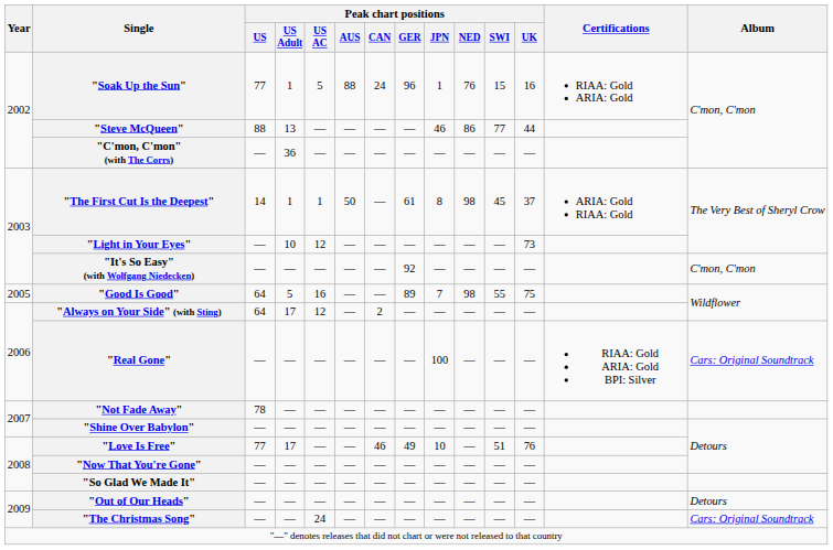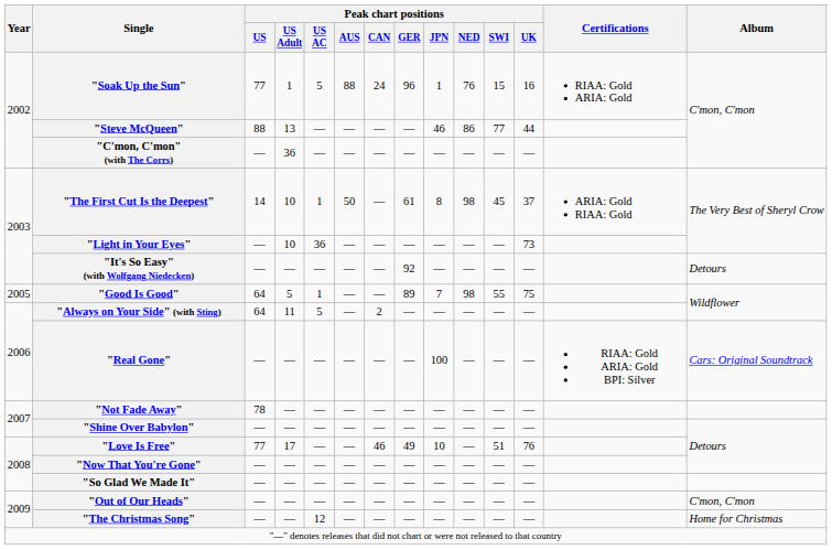 <table class="wikitable plainrowheaders" style="text-align:center;">
 <tr>
 <th rowspan="2">Year</th>
 <th rowspan="2" style="width:18em;">Single</th>
 <th colspan="10">Peak chart positions</th>
 <th rowspan="2" style="width:12em;"><a href='#'>Certifications</a></th>
 <th rowspan="2">Album</th>
 </tr>
 <tr style="font-size:90%;">
 <th style="width:35px;"><a href='#'>US</a><br></th>
 <th style="width:35px;"><a href='#'>US Adult</a><br></th>
 <th style="width:35px;"><a href='#'>US AC</a><br></th>
 <th style="width:35px;"><a href='#'>AUS</a><br></th>
 <th style="width:35px;"><a href='#'>CAN</a><br></th>
 <th style="width:35px;"><a href='#'>GER</a><br></th>
 <th style="width:35px;"><a href='#'>JPN</a><br></th>
 <th style="width:35px;"><a href='#'>NED</a><br></th>
 <th style="width:35px;"><a href='#'>SWI</a><br></th>
 <th style="width:35px;"><a href='#'>UK</a><br></th>
 </tr>
 <tr>
 <td rowspan="3">2002</td>
 <th scope="row">"<a href='#'>Soak Up the Sun</a>"</th>
 <td>77</td>
 <td>1</td>
 <td>5</td>
 <td>88</td>
 <td>24</td>
 <td>96</td>
 <td>1</td>
 <td>76</td>
 <td>15</td>
 <td>16</td>
 <td style="text-align:left;"><br><ul><li>RIAA: Gold</li><li>ARIA: Gold</li></ul></td>
 <td style="text-align:left;" rowspan="3"><em>C'mon, C'mon</em></td>
 </tr>
 <tr>
 <th scope="row">"<a href='#'>Steve McQueen</a>"</th>
 <td>88</td>
 <td>13</td>
 <td>—</td>
 <td>—</td>
 <td>—</td>
 <td>—</td>
 <td>46</td>
 <td>86</td>
 <td>77</td>
 <td>44</td>
 <td></td>
 </tr>
 <tr>
 <th scope="row">"C'mon, C'mon"<br> <small>(with <a href='#'>The Corrs</a>)</small></th>
 <td>—</td>
 <td>36</td>
 <td>—</td>
 <td>—</td>
 <td>—</td>
 <td>—</td>
 <td>—</td>
 <td>—</td>
 <td>—</td>
 <td>—</td>
 <td></td>
 </tr>
 <tr>
 <td rowspan="3">2003</td>
 <th scope="row">"<a href='#'>The First Cut Is the Deepest</a>"</th>
 <td>14</td>
-<td>1</td>
+<td>10</td>
 <td>1</td>
 <td>50</td>
 <td>—</td>
 <td>61</td>
 <td>8</td>
 <td>98</td>
 <td>45</td>
 <td>37</td>
 <td style="text-align:left;"><br><ul><li>ARIA: Gold</li><li>RIAA: Gold</li></ul></td>
 <td style="text-align:left;" rowspan="2"><em>The Very Best of Sheryl Crow</em></td>
 </tr>
 <tr>
 <th scope="row">"<a href='#'>Light in Your Eyes</a>"</th>
 <td>—</td>
 <td>10</td>
-<td>12</td>
+<td>36</td>
 <td>—</td>
 <td>—</td>
 <td>—</td>
 <td>—</td>
 <td>—</td>
 <td>—</td>
 <td>73</td>
 <td></td>
 </tr>
 <tr>
 <th scope="row">"It's So Easy"<br> <small>(with <a href='#'>Wolfgang Niedecken</a>)</small></th>
 <td>—</td>
 <td>—</td>
 <td>—</td>
 <td>—</td>
 <td>—</td>
 <td>92</td>
 <td>—</td>
 <td>—</td>
 <td>—</td>
 <td>—</td>
 <td></td>
-<td style="text-align:left;"><em>C'mon, C'mon</em></td>
+<td style="text-align:left;"><em>Detours</em></td>
 </tr>
 <tr>
 <td>2005</td>
 <th scope="row">"<a href='#'>Good Is Good</a>"</th>
 <td>64</td>
 <td>5</td>
-<td>16</td>
+<td>1</td>
 <td>—</td>
 <td>—</td>
 <td>89</td>
 <td>7</td>
 <td>98</td>
 <td>55</td>
 <td>75</td>
 <td></td>
 <td style="text-align:left;" rowspan="2"><em>Wildflower</em></td>
 </tr>
 <tr>
 <td rowspan="2">2006</td>
 <th scope="row">"<a href='#'>Always on Your Side</a>" <small>(with <a href='#'>Sting</a>)</small></th>
 <td>64</td>
-<td>17</td>
-<td>12</td>
+<td>11</td>
+<td>5</td>
 <td>—</td>
 <td>2</td>
 <td>—</td>
 <td>—</td>
 <td>—</td>
 <td>—</td>
 <td>—</td>
 <td></td>
 </tr>
 <tr>
 <th scope="row">"<a href='#'>Real Gone</a>"</th>
 <td>—</td>
 <td>—</td>
 <td>—</td>
 <td>—</td>
 <td>—</td>
 <td>—</td>
 <td>100</td>
 <td>—</td>
 <td>—</td>
 <td>—</td>
 <td><br><ul><li>RIAA: Gold</li><li>ARIA: Gold</li><li>BPI: Silver</li></ul></td>
 <td style="text-align:left;"><em><a href='#'>Cars: Original Soundtrack</a></em></td>
 </tr>
 <tr>
 <td rowspan="2">2007</td>
 <th scope="row">"<a href='#'>Not Fade Away</a>"</th>
 <td>78</td>
 <td>—</td>
 <td>—</td>
 <td>—</td>
 <td>—</td>
 <td>—</td>
 <td>—</td>
 <td>—</td>
 <td>—</td>
 <td>—</td>
 <td></td>
 <td></td>
 </tr>
 <tr>
 <th scope="row">"<a href='#'>Shine Over Babylon</a>"</th>
 <td>—</td>
 <td>—</td>
 <td>—</td>
 <td>—</td>
 <td>—</td>
 <td>—</td>
 <td>—</td>
 <td>—</td>
 <td>—</td>
 <td>—</td>
 <td></td>
 <td style="text-align:left;" rowspan="3"><em>Detours</em></td>
 </tr>
 <tr>
 <td rowspan="3">2008</td>
 <th scope="row">"<a href='#'>Love Is Free</a>"</th>
 <td>77</td>
 <td>17</td>
 <td>—</td>
 <td>—</td>
 <td>46</td>
 <td>49</td>
 <td>10</td>
 <td>—</td>
 <td>51</td>
 <td>76</td>
 <td></td>
 </tr>
 <tr>
 <th scope="row">"<a href='#'>Now That You're Gone</a>"</th>
 <td>—</td>
 <td>—</td>
 <td>—</td>
 <td>—</td>
 <td>—</td>
 <td>—</td>
 <td>—</td>
 <td>—</td>
 <td>—</td>
 <td>—</td>
 <td></td>
 </tr>
 <tr>
 <th scope="row">"So Glad We Made It"</th>
 <td>—</td>
 <td>—</td>
 <td>—</td>
 <td>—</td>
 <td>—</td>
 <td>—</td>
 <td>—</td>
 <td>—</td>
 <td>—</td>
 <td>—</td>
 <td></td>
 <td></td>
 </tr>
 <tr>
 <td rowspan="2">2009</td>
 <th scope="row">"<a href='#'>Out of Our Heads</a>"</th>
 <td>—</td>
 <td>—</td>
 <td>—</td>
 <td>—</td>
 <td>—</td>
 <td>—</td>
 <td>—</td>
 <td>—</td>
 <td>—</td>
 <td>—</td>
 <td></td>
-<td style="text-align:left;"><em>Detours</em></td>
+<td style="text-align:left;"><em>C'mon, C'mon</em></td>
 </tr>
 <tr>
 <th scope="row">"<a href='#'>The Christmas Song</a>"</th>
 <td>—</td>
 <td>—</td>
-<td>24</td>
+<td>12</td>
 <td>—</td>
 <td>—</td>
 <td>—</td>
 <td>—</td>
 <td>—</td>
 <td>—</td>
 <td>—</td>
 <td></td>
-<td style="text-align:left;"><em><a href='#'>Cars: Original Soundtrack</a></em></td>
+<td style="text-align:left;"><em>Home for Christmas</em></td>
 </tr>
 <tr>
 <td colspan="14" style="font-size:85%">"—" denotes releases that did not chart or were not released to that country</td>
 </tr>
 </table>
